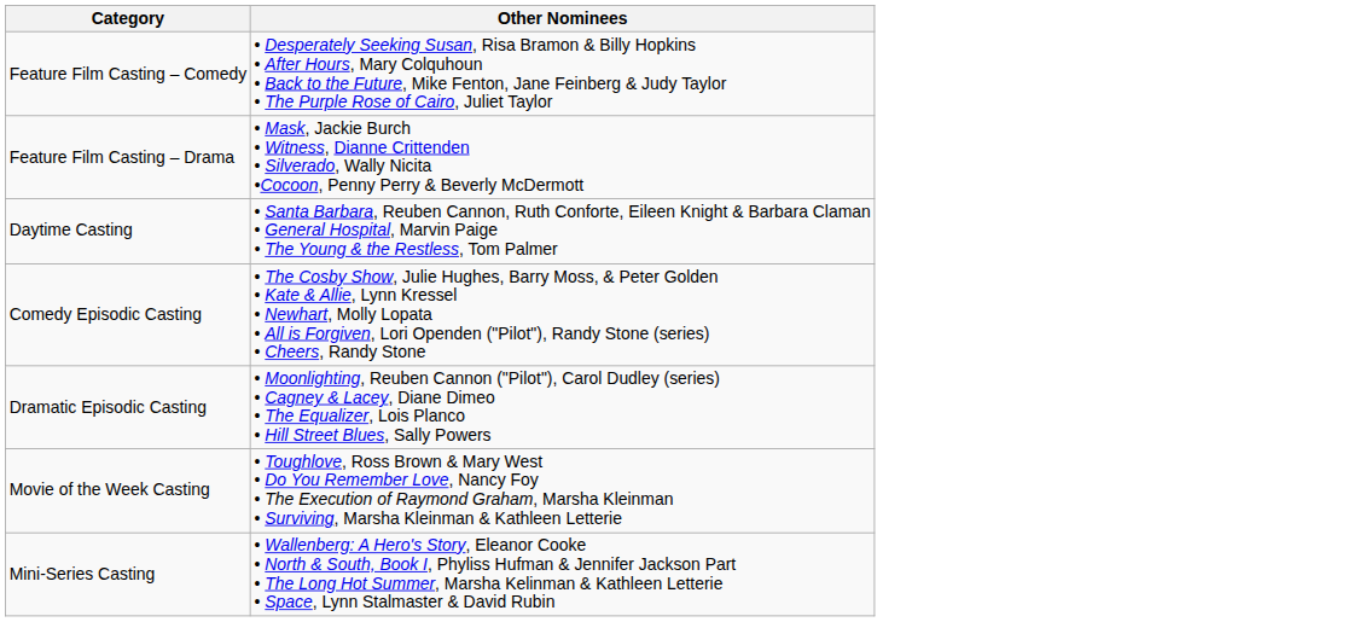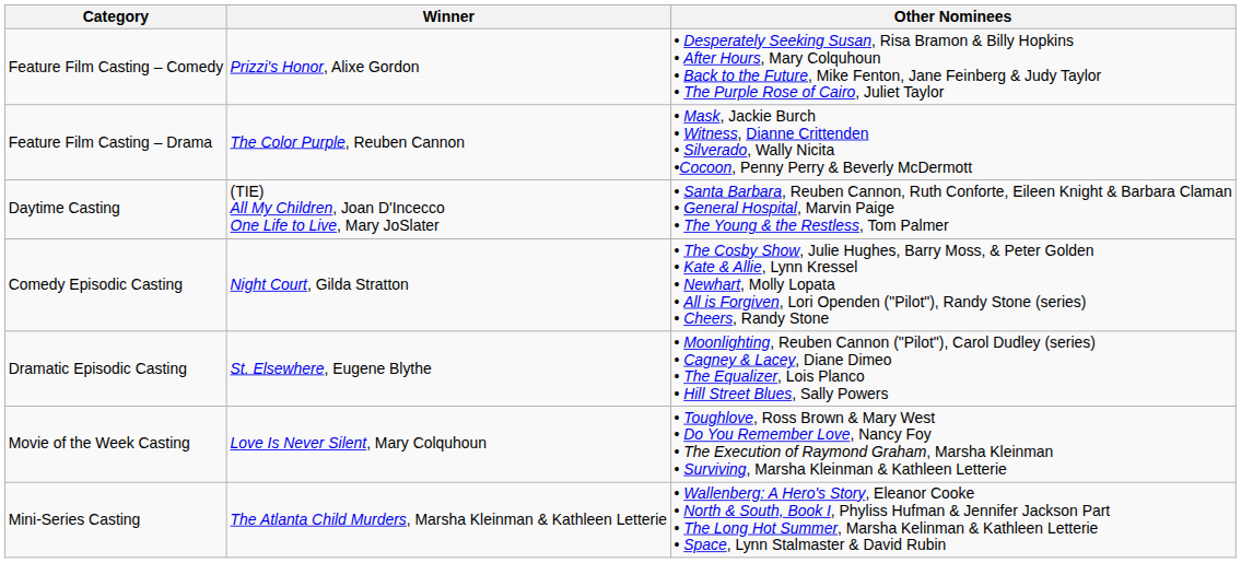 <table class="wikitable">
 <tr>
 <th>Category</th>
+<th>Winner</th>
 <th>Other Nominees</th>
 </tr>
 <tr>
 <td>Feature Film Casting – Comedy</td>
+<td><em><a href='#'>Prizzi's Honor</a></em>, Alixe Gordon</td>
 <td>• <em><a href='#'>Desperately Seeking Susan</a></em>, Risa Bramon & Billy Hopkins<br>• <em><a href='#'>After Hours</a></em>, Mary Colquhoun<br>• <em><a href='#'>Back to the Future</a></em>, Mike Fenton, Jane Feinberg & Judy Taylor<br>• <em><a href='#'>The Purple Rose of Cairo</a></em>, Juliet Taylor</td>
 </tr>
 <tr>
 <td>Feature Film Casting – Drama</td>
+<td><em><a href='#'>The Color Purple</a></em>, Reuben Cannon</td>
 <td>• <em><a href='#'>Mask</a></em>, Jackie Burch<br>• <em><a href='#'>Witness</a></em>, <a href='#'>Dianne Crittenden</a><br>• <em><a href='#'>Silverado</a></em>, Wally Nicita<br> <em>•<a href='#'>Cocoon</a></em>, Penny Perry & Beverly McDermott</td>
 </tr>
 <tr>
 <td>Daytime Casting</td>
+<td>(TIE)<br><em><a href='#'>All My Children</a></em>, Joan D'Incecco<br><em><a href='#'>One Life to Live</a></em>, Mary JoSlater</td>
 <td>• <em><a href='#'>Santa Barbara</a></em>, Reuben Cannon, Ruth Conforte, Eileen Knight & Barbara Claman<br>• <em><a href='#'>General Hospital</a></em>, Marvin Paige<br><em>• <a href='#'>The Young & the Restless</a></em>, Tom Palmer</td>
 </tr>
 <tr>
 <td>Comedy Episodic Casting</td>
+<td><em><a href='#'>Night Court</a></em>, Gilda Stratton</td>
 <td>• <em><a href='#'>The Cosby Show</a></em>, Julie Hughes, Barry Moss, & Peter Golden<br>• <em><a href='#'>Kate & Allie</a></em>, Lynn Kressel<br>• <em><a href='#'>Newhart</a></em>, Molly Lopata<br>• <em><a href='#'>All is Forgiven</a></em>, Lori Openden ("Pilot"), Randy Stone (series)<br>• <em><a href='#'>Cheers</a></em>, Randy Stone</td>
 </tr>
 <tr>
 <td>Dramatic Episodic Casting</td>
+<td><em><a href='#'>St. Elsewhere</a></em>, Eugene Blythe</td>
 <td>• <em><a href='#'>Moonlighting</a></em>, Reuben Cannon ("Pilot"), Carol Dudley (series)<br>• <em><a href='#'>Cagney & Lacey</a></em>, Diane Dimeo<br>• <em><a href='#'>The Equalizer</a></em>, Lois Planco<br>• <em><a href='#'>Hill Street Blues</a></em>, Sally Powers</td>
 </tr>
 <tr>
 <td>Movie of the Week Casting</td>
+<td><em><a href='#'>Love Is Never Silent</a></em>, Mary Colquhoun</td>
 <td>• <em><a href='#'>Toughlove</a></em>, Ross Brown & Mary West<br>• <em><a href='#'>Do You Remember Love</a></em>, Nancy Foy<br>• <em>The Execution of Raymond Graham</em>, Marsha Kleinman<br>• <em><a href='#'>Surviving</a></em>, Marsha Kleinman & Kathleen Letterie</td>
 </tr>
 <tr>
 <td>Mini-Series Casting</td>
+<td><em><a href='#'>The Atlanta Child Murders</a></em>, Marsha Kleinman & Kathleen Letterie</td>
 <td>• <em><a href='#'>Wallenberg: A Hero's Story</a></em>, Eleanor Cooke<br>• <em><a href='#'>North & South, Book I</a></em>, Phyliss Hufman & Jennifer Jackson Part<br>• <em><a href='#'>The Long Hot Summer</a></em>, Marsha Kelinman & Kathleen Letterie<br>• <em><a href='#'>Space</a></em>, Lynn Stalmaster & David Rubin</td>
 </tr>
 </table>
